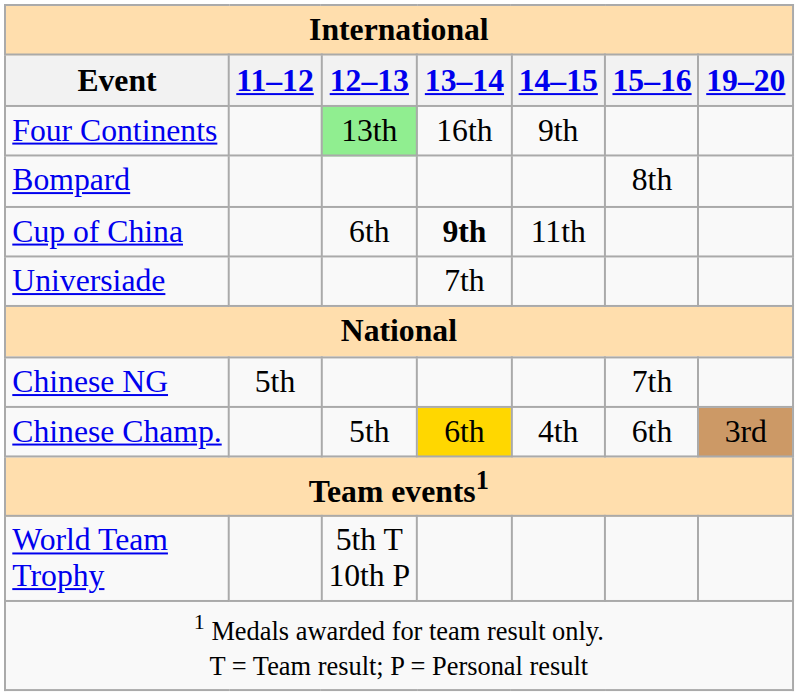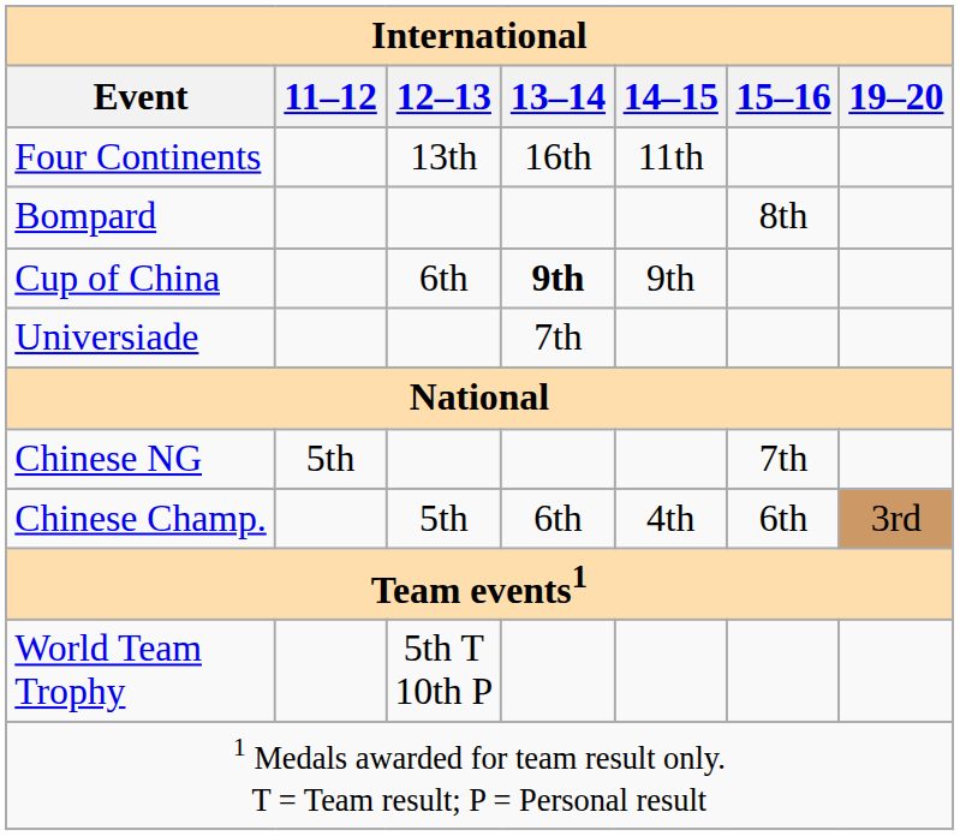 <table class="wikitable" style="text-align:center">
 <tr>
 <th style="background-color: #ffdead; " colspan=7 align=center>International</th>
 </tr>
 <tr>
 <th>Event</th>
 <th><a href='#'>11–12</a></th>
 <th><a href='#'>12–13</a></th>
 <th><a href='#'>13–14</a></th>
 <th><a href='#'>14–15</a></th>
 <th><a href='#'>15–16</a></th>
 <th><a href='#'>19–20</a></th>
 </tr>
 <tr>
 <td align=left><a href='#'>Four Continents</a></td>
 <td></td>
-<td style="background: lightgreen;">13th</td>
+<td>13th</td>
 <td>16th</td>
-<td>9th</td>
+<td>11th</td>
 <td></td>
 <td></td>
 </tr>
 <tr>
 <td align=left> <a href='#'>Bompard</a></td>
 <td></td>
 <td></td>
 <td></td>
 <td></td>
 <td>8th</td>
 <td></td>
 </tr>
 <tr>
 <td align=left> <a href='#'>Cup of China</a></td>
 <td></td>
 <td>6th</td>
 <td><strong>9th</strong></td>
-<td>11th</td>
+<td>9th</td>
 <td></td>
 <td></td>
 </tr>
 <tr>
 <td align=left><a href='#'>Universiade</a></td>
 <td></td>
 <td></td>
 <td>7th</td>
 <td></td>
 <td></td>
 <td></td>
 </tr>
 <tr>
 <th style="background-color: #ffdead; " colspan=7 align=center>National</th>
 </tr>
 <tr>
 <td align=left><a href='#'>Chinese NG</a></td>
 <td>5th</td>
 <td></td>
 <td></td>
 <td></td>
 <td>7th</td>
 <td></td>
 </tr>
 <tr>
 <td align=left><a href='#'>Chinese Champ.</a></td>
 <td></td>
 <td>5th</td>
-<td style="background: gold;">6th</td>
+<td>6th</td>
 <td>4th</td>
 <td>6th</td>
 <td bgcolor=cc9966>3rd</td>
 </tr>
 <tr>
 <th style="background-color: #ffdead; " colspan=7 align=center>Team events<sup>1</sup></th>
 </tr>
 <tr>
 <td align=left><a href='#'>World Team<br>Trophy</a></td>
 <td></td>
 <td>5th T <br> 10th P</td>
 <td></td>
 <td></td>
 <td></td>
 <td></td>
 </tr>
 <tr>
 <td colspan=7 align=center><small> <sup>1</sup> Medals awarded for team result only. <br>T = Team result; P = Personal result </small></td>
 </tr>
 </table>
